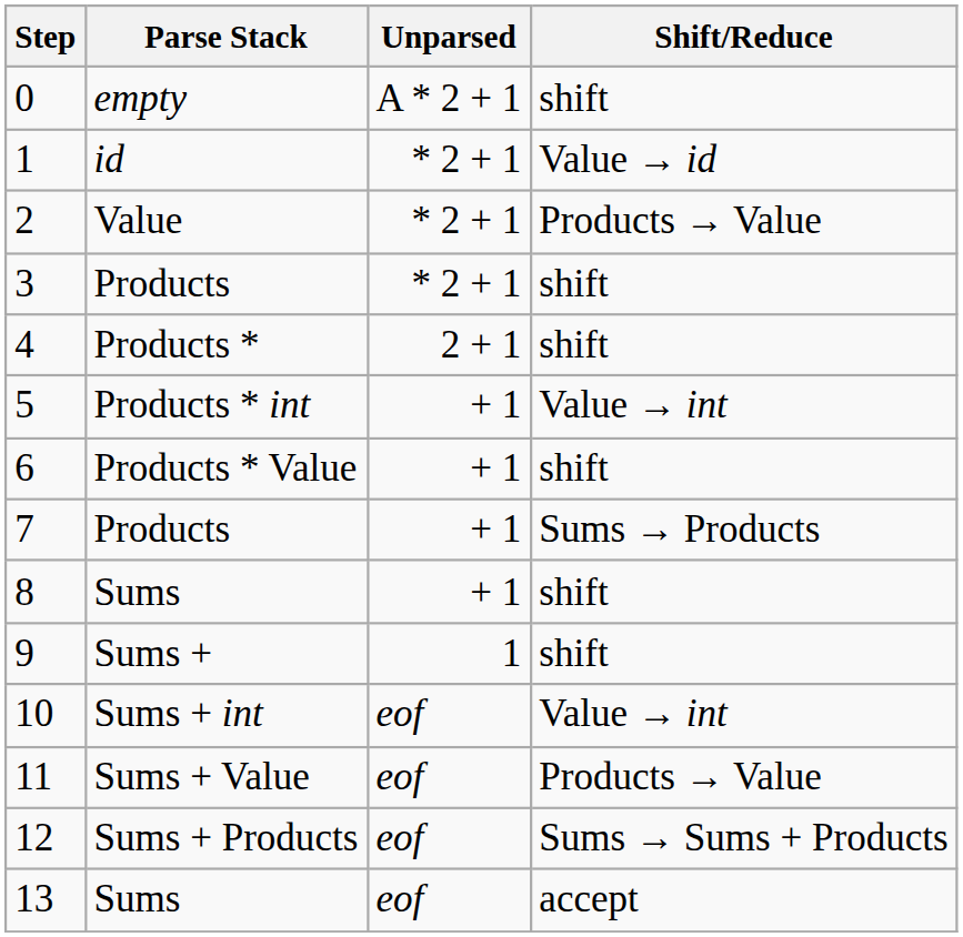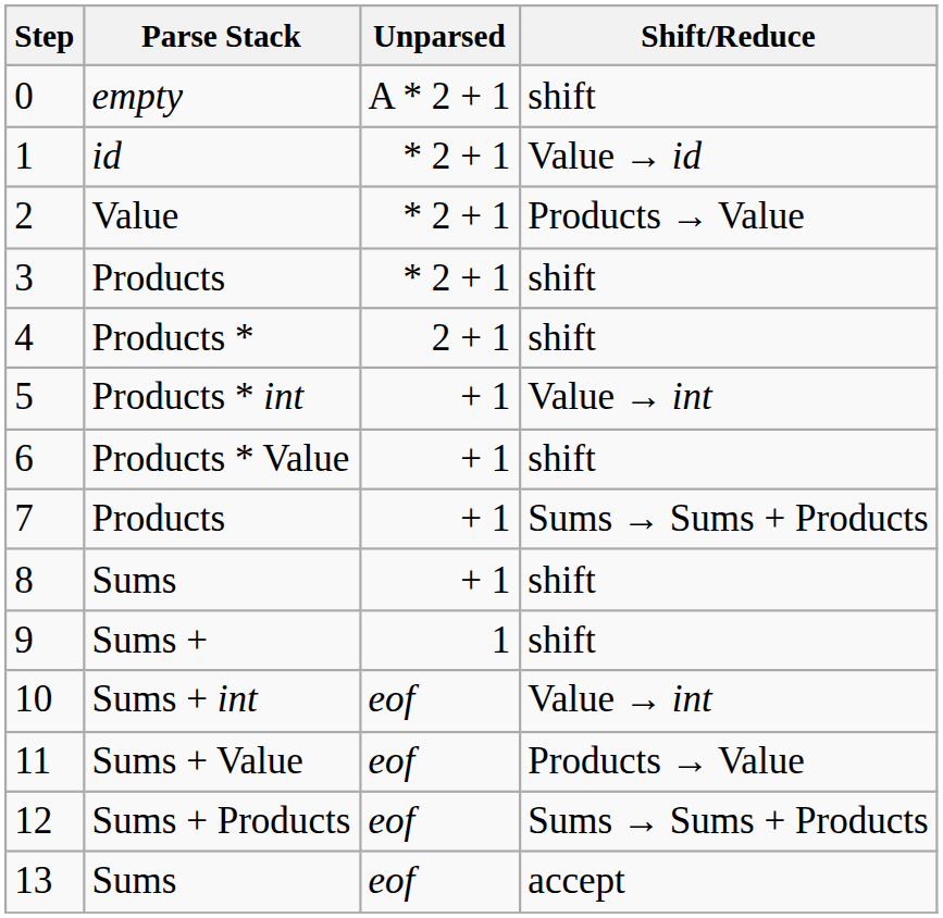 <table class="wikitable">
 <tr>
 <th><small>Step</small></th>
 <th><small>Parse Stack</small></th>
 <th><small>Unparsed</small></th>
 <th><small>Shift/Reduce</small></th>
 </tr>
 <tr>
 <td>0</td>
 <td><em>empty</em></td>
 <td align="right">A * 2 + 1</td>
 <td>shift</td>
 </tr>
 <tr>
 <td>1</td>
 <td><em>id</em></td>
 <td align="right">* 2 + 1</td>
 <td>Value → <em>id</em></td>
 </tr>
 <tr>
 <td>2</td>
 <td>Value</td>
 <td align="right">* 2 + 1</td>
 <td>Products → Value</td>
 </tr>
 <tr>
 <td>3</td>
 <td>Products</td>
 <td align="right">* 2 + 1</td>
 <td>shift</td>
 </tr>
 <tr>
 <td>4</td>
 <td>Products *</td>
 <td align="right">2 + 1</td>
 <td>shift</td>
 </tr>
 <tr>
 <td>5</td>
 <td>Products * <em>int</em></td>
 <td align="right">+ 1</td>
 <td>Value → <em>int</em></td>
 </tr>
 <tr>
 <td>6</td>
 <td>Products * Value</td>
 <td align="right">+ 1</td>
 <td>shift</td>
 </tr>
 <tr>
 <td>7</td>
 <td>Products</td>
 <td align="right">+ 1</td>
-<td>Sums → Products</td>
+<td>Sums → Sums + Products</td>
 </tr>
 <tr>
 <td>8</td>
 <td>Sums</td>
 <td align="right">+ 1</td>
 <td>shift</td>
 </tr>
 <tr>
 <td>9</td>
 <td>Sums +</td>
 <td align="right">1</td>
 <td>shift</td>
 </tr>
 <tr>
 <td>10</td>
 <td>Sums + <em>int</em></td>
 <td><em>eof</em></td>
 <td>Value → <em>int</em></td>
 </tr>
 <tr>
 <td>11</td>
 <td>Sums + Value</td>
 <td><em>eof</em></td>
 <td>Products → Value</td>
 </tr>
 <tr>
 <td>12</td>
 <td>Sums + Products</td>
 <td><em>eof</em></td>
 <td>Sums → Sums + Products</td>
 </tr>
 <tr>
 <td>13</td>
 <td>Sums</td>
 <td><em>eof</em></td>
 <td>accept</td>
 </tr>
 <tr>
 </tr>
 </table>
